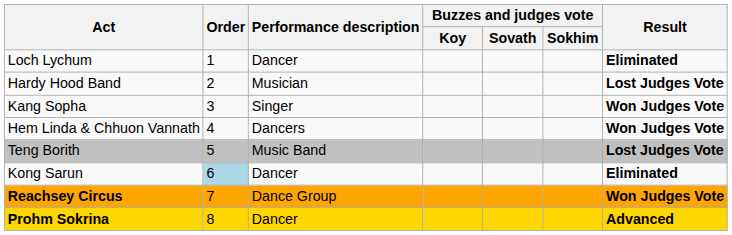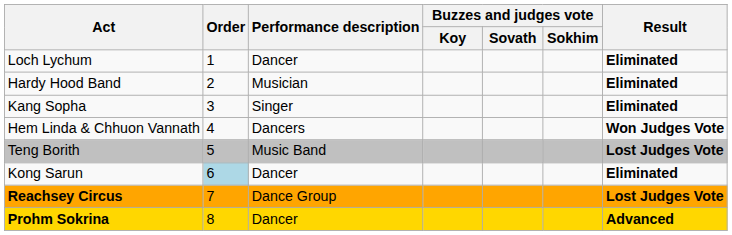 <table class="wikitable plainrowheaders">
 <tr>
 <th rowspan=2>Act</th>
 <th rowspan=2>Order</th>
 <th rowspan=2>Performance description</th>
 <th colspan=3>Buzzes and judges vote</th>
 <th rowspan=2 colspan=3>Result</th>
 </tr>
 <tr>
 <th style="width:60px;">Koy</th>
 <th style="width:60px;">Sovath</th>
 <th style="width:60px;">Sokhim</th>
 </tr>
 <tr>
 <td>Loch Lychum</td>
 <td>1</td>
 <td>Dancer</td>
 <td></td>
 <td></td>
 <td style="text-align:center;"></td>
 <td><strong>Eliminated</strong></td>
 </tr>
 <tr>
 <td>Hardy Hood Band</td>
 <td>2</td>
 <td>Musician</td>
 <td></td>
 <td></td>
 <td></td>
-<td><strong>Lost Judges Vote</strong></td>
+<td><strong>Eliminated</strong></td>
 </tr>
 <tr>
 <td>Kang Sopha</td>
 <td>3</td>
 <td>Singer</td>
 <td></td>
 <td></td>
 <td></td>
-<td><strong>Won Judges Vote</strong></td>
+<td><strong>Eliminated</strong></td>
 </tr>
 <tr>
 <td>Hem Linda & Chhuon Vannath</td>
 <td>4</td>
 <td>Dancers</td>
 <td></td>
 <td></td>
 <td></td>
 <td><strong>Won Judges Vote</strong></td>
 </tr>
 <tr style="background:Silver;">
 <td>Teng Borith</td>
 <td>5</td>
 <td>Music Band</td>
 <td style="text-align:center;"></td>
 <td></td>
 <td></td>
 <td><strong>Lost Judges Vote</strong></td>
 </tr>
 <tr>
 <td>Kong Sarun</td>
 <td style="background: lightblue;">6</td>
 <td>Dancer</td>
 <td></td>
 <td></td>
 <td></td>
 <td><strong>Eliminated</strong></td>
 </tr>
 <tr style="background:orange;">
 <td><strong>Reachsey Circus</strong></td>
 <td>7</td>
 <td>Dance Group</td>
 <td></td>
 <td style="text-align:center;"></td>
 <td style="text-align:center;"></td>
-<td><strong>Won Judges Vote</strong></td>
+<td><strong>Lost Judges Vote</strong></td>
 </tr>
 <tr style="background:gold;">
 <td><strong>Prohm Sokrina</strong></td>
 <td>8</td>
 <td>Dancer</td>
 <td></td>
 <td></td>
 <td></td>
 <td><strong>Advanced</strong></td>
 </tr>
 </table>
